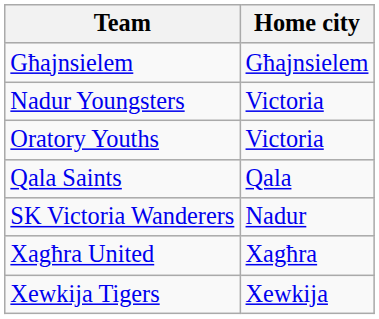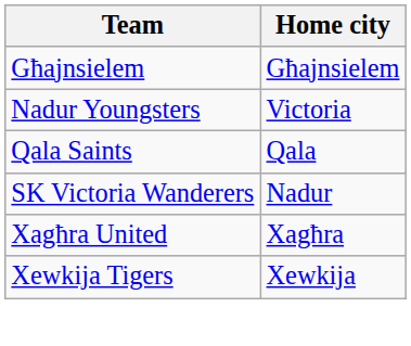 <table class="wikitable sortable">
 <tr>
 <th>Team</th>
 <th>Home city</th>
 </tr>
 <tr>
 <td><a href='#'>Għajnsielem</a></td>
 <td><a href='#'>Għajnsielem</a></td>
 </tr>
 <tr>
 <td><a href='#'>Nadur Youngsters</a></td>
-<td><a href='#'>Victoria</a></td>
-</tr>
-<tr>
-<td><a href='#'>Oratory Youths</a></td>
 <td><a href='#'>Victoria</a></td>
 </tr>
 <tr>
 <td><a href='#'>Qala Saints</a></td>
 <td><a href='#'>Qala</a></td>
 </tr>
 <tr>
 <td><a href='#'>SK Victoria Wanderers</a></td>
 <td><a href='#'>Nadur</a></td>
 </tr>
 <tr>
 <td><a href='#'>Xagħra United</a></td>
 <td><a href='#'>Xagħra</a></td>
 </tr>
 <tr>
 <td><a href='#'>Xewkija Tigers</a></td>
 <td><a href='#'>Xewkija</a></td>
 </tr>
 </table>
